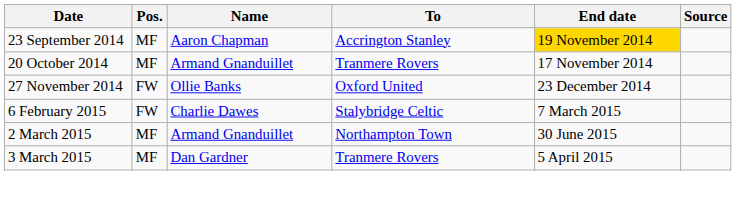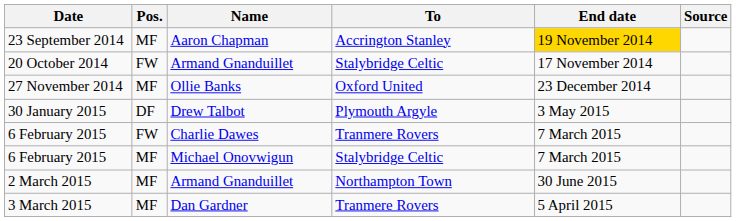 <table class="wikitable">
 <tr>
 <th width= 130>Date</th>
 <th width= 30>Pos.</th>
 <th width= 170>Name</th>
 <th width= 210>To</th>
 <th width= 150>End date</th>
 <th width= 30>Source</th>
 </tr>
 <tr>
 <td>23 September 2014</td>
 <td>MF</td>
 <td> <a href='#'>Aaron Chapman</a></td>
 <td> <a href='#'>Accrington Stanley</a></td>
 <td style="background: gold;">19 November 2014</td>
 <td></td>
 </tr>
 <tr>
 <td>20 October 2014</td>
-<td>MF</td>
+<td>FW</td>
 <td> <a href='#'>Armand Gnanduillet</a></td>
-<td> <a href='#'>Tranmere Rovers</a></td>
+<td> <a href='#'>Stalybridge Celtic</a></td>
 <td>17 November 2014</td>
 <td></td>
 </tr>
 <tr>
 <td>27 November 2014</td>
-<td>FW</td>
+<td>MF</td>
 <td> <a href='#'>Ollie Banks</a></td>
 <td> <a href='#'>Oxford United</a></td>
 <td>23 December 2014</td>
 <td></td>
 </tr>
 <tr>
+<td>30 January 2015</td>
+<td>DF</td>
+<td> <a href='#'>Drew Talbot</a></td>
+<td> <a href='#'>Plymouth Argyle</a></td>
+<td>3 May 2015</td>
+<td></td>
+</tr>
+<tr>
 <td>6 February 2015</td>
 <td>FW</td>
 <td> <a href='#'>Charlie Dawes</a></td>
+<td> <a href='#'>Tranmere Rovers</a></td>
+<td>7 March 2015</td>
+<td></td>
+</tr>
+<tr>
+<td>6 February 2015</td>
+<td>MF</td>
+<td> <a href='#'>Michael Onovwigun</a></td>
 <td> <a href='#'>Stalybridge Celtic</a></td>
 <td>7 March 2015</td>
 <td></td>
 </tr>
 <tr>
 <td>2 March 2015</td>
 <td>MF</td>
 <td> <a href='#'>Armand Gnanduillet</a></td>
 <td> <a href='#'>Northampton Town</a></td>
 <td>30 June 2015</td>
 <td></td>
 </tr>
 <tr>
 <td>3 March 2015</td>
 <td>MF</td>
 <td> <a href='#'>Dan Gardner</a></td>
 <td> <a href='#'>Tranmere Rovers</a></td>
 <td>5 April 2015</td>
 <td></td>
 </tr>
 </table>
